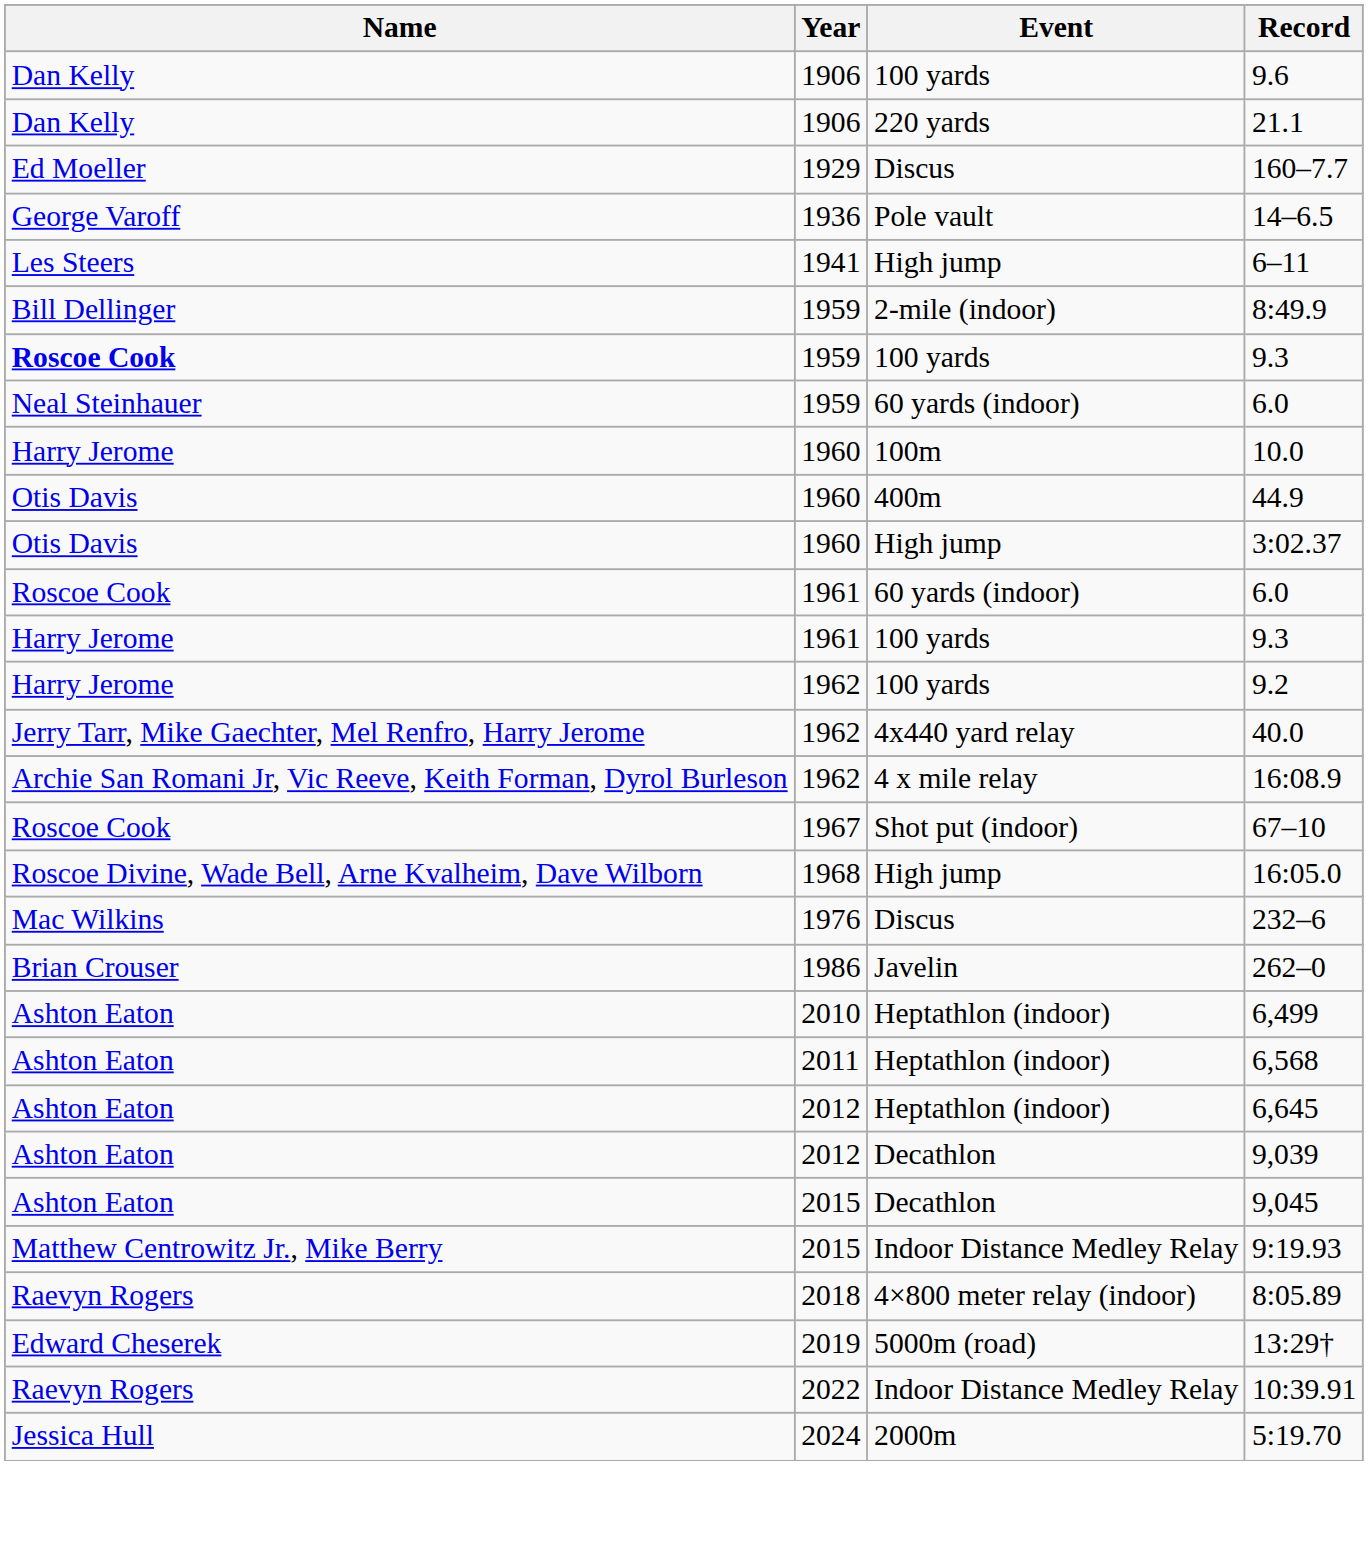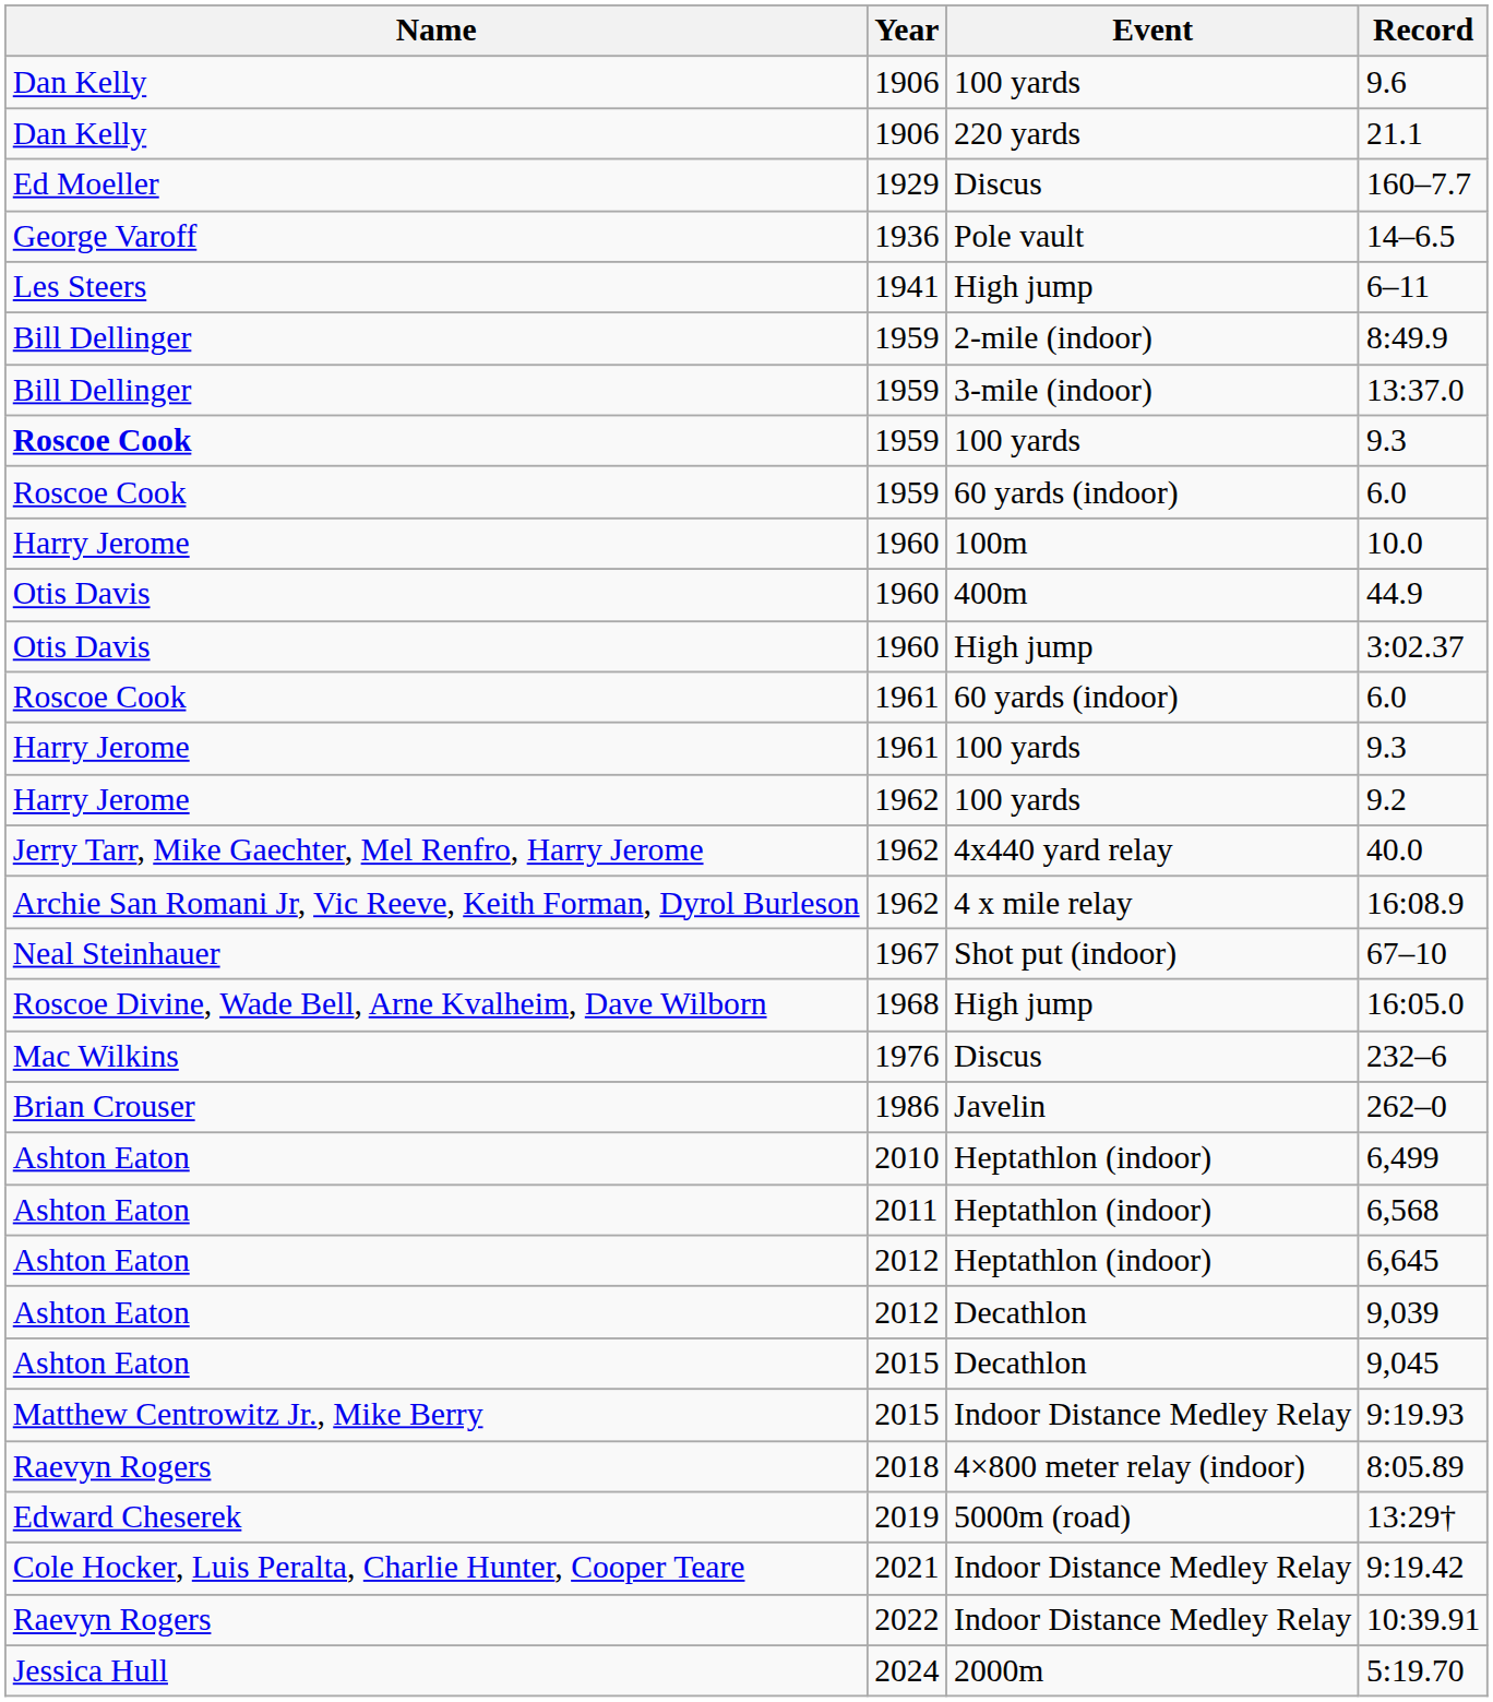 <table class="wikitable sortable">
 <tr>
 <th>Name</th>
 <th>Year</th>
 <th>Event</th>
 <th>Record</th>
 </tr>
 <tr>
 <td><a href='#'>Dan Kelly</a></td>
 <td>1906</td>
 <td>100 yards</td>
 <td>9.6</td>
 </tr>
 <tr>
 <td><a href='#'>Dan Kelly</a></td>
 <td>1906</td>
 <td>220 yards</td>
 <td>21.1</td>
 </tr>
 <tr>
 <td><a href='#'>Ed Moeller</a></td>
 <td>1929</td>
 <td>Discus</td>
 <td>160–7.7</td>
 </tr>
 <tr>
 <td><a href='#'>George Varoff</a></td>
 <td>1936</td>
 <td>Pole vault</td>
 <td>14–6.5</td>
 </tr>
 <tr>
 <td><a href='#'>Les Steers</a></td>
 <td>1941</td>
 <td>High jump</td>
 <td>6–11</td>
 </tr>
 <tr>
 <td><a href='#'>Bill Dellinger</a></td>
 <td>1959</td>
 <td>2-mile (indoor)</td>
 <td>8:49.9</td>
 </tr>
 <tr>
+<td><a href='#'>Bill Dellinger</a></td>
+<td>1959</td>
+<td>3-mile (indoor)</td>
+<td>13:37.0</td>
+</tr>
+<tr>
 <td><strong><a href='#'>Roscoe Cook</a></strong></td>
 <td>1959</td>
 <td>100 yards</td>
 <td>9.3</td>
 </tr>
 <tr>
-<td><a href='#'>Neal Steinhauer</a></td>
+<td><a href='#'>Roscoe Cook</a></td>
 <td>1959</td>
 <td>60 yards (indoor)</td>
 <td>6.0</td>
 </tr>
 <tr>
 <td><a href='#'>Harry Jerome</a></td>
 <td>1960</td>
 <td>100m</td>
 <td>10.0</td>
 </tr>
 <tr>
 <td><a href='#'>Otis Davis</a></td>
 <td>1960</td>
 <td>400m</td>
 <td>44.9</td>
 </tr>
 <tr>
 <td><a href='#'>Otis Davis</a></td>
 <td>1960</td>
 <td>High jump</td>
 <td>3:02.37</td>
 </tr>
 <tr>
 <td><a href='#'>Roscoe Cook</a></td>
 <td>1961</td>
 <td>60 yards (indoor)</td>
 <td>6.0</td>
 </tr>
 <tr>
 <td><a href='#'>Harry Jerome</a></td>
 <td>1961</td>
 <td>100 yards</td>
 <td>9.3</td>
 </tr>
 <tr>
 <td><a href='#'>Harry Jerome</a></td>
 <td>1962</td>
 <td>100 yards</td>
 <td>9.2</td>
 </tr>
 <tr>
 <td><a href='#'>Jerry Tarr</a>, <a href='#'>Mike Gaechter</a>, <a href='#'>Mel Renfro</a>, <a href='#'>Harry Jerome</a></td>
 <td>1962</td>
 <td>4x440 yard relay</td>
 <td>40.0</td>
 </tr>
 <tr>
 <td><a href='#'>Archie San Romani Jr</a>, <a href='#'>Vic Reeve</a>, <a href='#'>Keith Forman</a>, <a href='#'>Dyrol Burleson</a></td>
 <td>1962</td>
 <td>4 x mile relay</td>
 <td>16:08.9</td>
 </tr>
 <tr>
-<td><a href='#'>Roscoe Cook</a></td>
+<td><a href='#'>Neal Steinhauer</a></td>
 <td>1967</td>
 <td>Shot put (indoor)</td>
 <td>67–10</td>
 </tr>
 <tr>
 <td><a href='#'>Roscoe Divine</a>, <a href='#'>Wade Bell</a>, <a href='#'>Arne Kvalheim</a>, <a href='#'>Dave Wilborn</a></td>
 <td>1968</td>
 <td>High jump</td>
 <td>16:05.0</td>
 </tr>
 <tr>
 <td><a href='#'>Mac Wilkins</a></td>
 <td>1976</td>
 <td>Discus</td>
 <td>232–6</td>
 </tr>
 <tr>
 <td><a href='#'>Brian Crouser</a></td>
 <td>1986</td>
 <td>Javelin</td>
 <td>262–0</td>
 </tr>
 <tr>
 <td><a href='#'>Ashton Eaton</a></td>
 <td>2010</td>
 <td>Heptathlon (indoor)</td>
 <td>6,499</td>
 </tr>
 <tr>
 <td><a href='#'>Ashton Eaton</a></td>
 <td>2011</td>
 <td>Heptathlon (indoor)</td>
 <td>6,568</td>
 </tr>
 <tr>
 <td><a href='#'>Ashton Eaton</a></td>
 <td>2012</td>
 <td>Heptathlon (indoor)</td>
 <td>6,645</td>
 </tr>
 <tr>
 <td><a href='#'>Ashton Eaton</a></td>
 <td>2012</td>
 <td>Decathlon</td>
 <td>9,039</td>
 </tr>
 <tr>
 <td><a href='#'>Ashton Eaton</a></td>
 <td>2015</td>
 <td>Decathlon</td>
 <td>9,045</td>
 </tr>
 <tr>
 <td><a href='#'>Matthew Centrowitz Jr.</a>, <a href='#'>Mike Berry</a></td>
 <td>2015</td>
 <td>Indoor Distance Medley Relay</td>
 <td>9:19.93</td>
 </tr>
 <tr>
 <td><a href='#'>Raevyn Rogers</a></td>
 <td>2018</td>
 <td>4×800 meter relay (indoor)</td>
 <td>8:05.89</td>
 </tr>
 <tr>
 <td><a href='#'>Edward Cheserek</a></td>
 <td>2019</td>
 <td>5000m (road)</td>
 <td>13:29†</td>
 </tr>
 <tr>
+<td><a href='#'>Cole Hocker</a>, <a href='#'>Luis Peralta</a>, <a href='#'>Charlie Hunter</a>, <a href='#'>Cooper Teare</a></td>
+<td>2021</td>
+<td>Indoor Distance Medley Relay</td>
+<td>9:19.42</td>
+</tr>
+<tr>
 <td><a href='#'>Raevyn Rogers</a></td>
 <td>2022</td>
 <td>Indoor Distance Medley Relay</td>
 <td>10:39.91</td>
 </tr>
 <tr>
 <td><a href='#'>Jessica Hull</a></td>
 <td>2024</td>
 <td>2000m</td>
 <td>5:19.70</td>
 </tr>
 </table>
